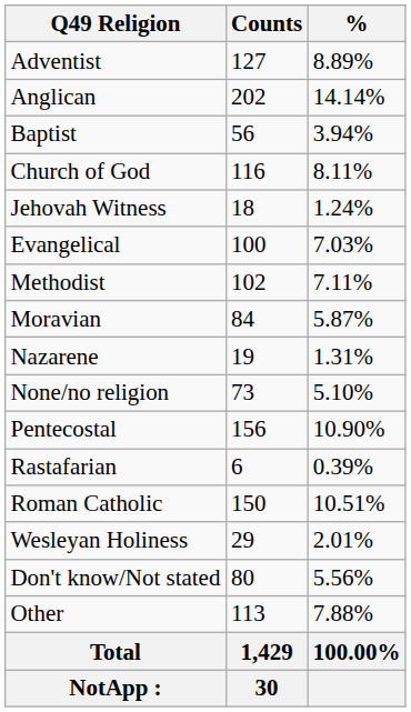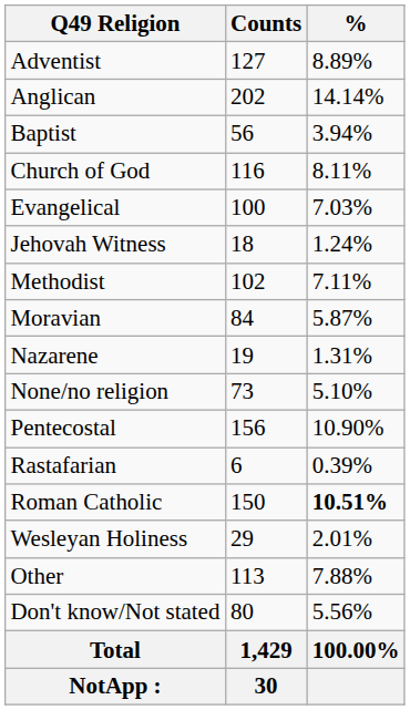 <table class="wikitable sortable">
 <tr>
 <th>Q49 Religion</th>
 <th>Counts</th>
 <th>%</th>
 </tr>
 <tr>
 <td>Adventist</td>
 <td>127</td>
 <td>8.89%</td>
 </tr>
 <tr>
 <td>Anglican</td>
 <td>202</td>
 <td>14.14%</td>
 </tr>
 <tr>
 <td>Baptist</td>
 <td>56</td>
 <td>3.94%</td>
 </tr>
 <tr>
 <td>Church of God</td>
 <td>116</td>
 <td>8.11%</td>
 </tr>
 <tr>
+<td>Evangelical</td>
+<td>100</td>
+<td>7.03%</td>
+</tr>
+<tr>
 <td>Jehovah Witness</td>
 <td>18</td>
 <td>1.24%</td>
-</tr>
-<tr>
-<td>Evangelical</td>
-<td>100</td>
-<td>7.03%</td>
 </tr>
 <tr>
 <td>Methodist</td>
 <td>102</td>
 <td>7.11%</td>
 </tr>
 <tr>
 <td>Moravian</td>
 <td>84</td>
 <td>5.87%</td>
 </tr>
 <tr>
 <td>Nazarene</td>
 <td>19</td>
 <td>1.31%</td>
 </tr>
 <tr>
 <td>None/no religion</td>
 <td>73</td>
 <td>5.10%</td>
 </tr>
 <tr>
 <td>Pentecostal</td>
 <td>156</td>
 <td>10.90%</td>
 </tr>
 <tr>
 <td>Rastafarian</td>
 <td>6</td>
 <td>0.39%</td>
 </tr>
 <tr>
 <td>Roman Catholic</td>
 <td>150</td>
-<td>10.51%</td>
+<td><strong>10.51%</strong></td>
 </tr>
 <tr>
 <td>Wesleyan Holiness</td>
 <td>29</td>
 <td>2.01%</td>
 </tr>
 <tr>
+<td>Other</td>
+<td>113</td>
+<td>7.88%</td>
+</tr>
+<tr>
 <td>Don't know/Not stated</td>
 <td>80</td>
 <td>5.56%</td>
-</tr>
-<tr>
-<td>Other</td>
-<td>113</td>
-<td>7.88%</td>
 </tr>
 <tr>
 <th>Total</th>
 <th>1,429</th>
 <th>100.00%</th>
 </tr>
 <tr>
 <th>NotApp :</th>
 <th>30</th>
 <th></th>
 </tr>
 </table>
